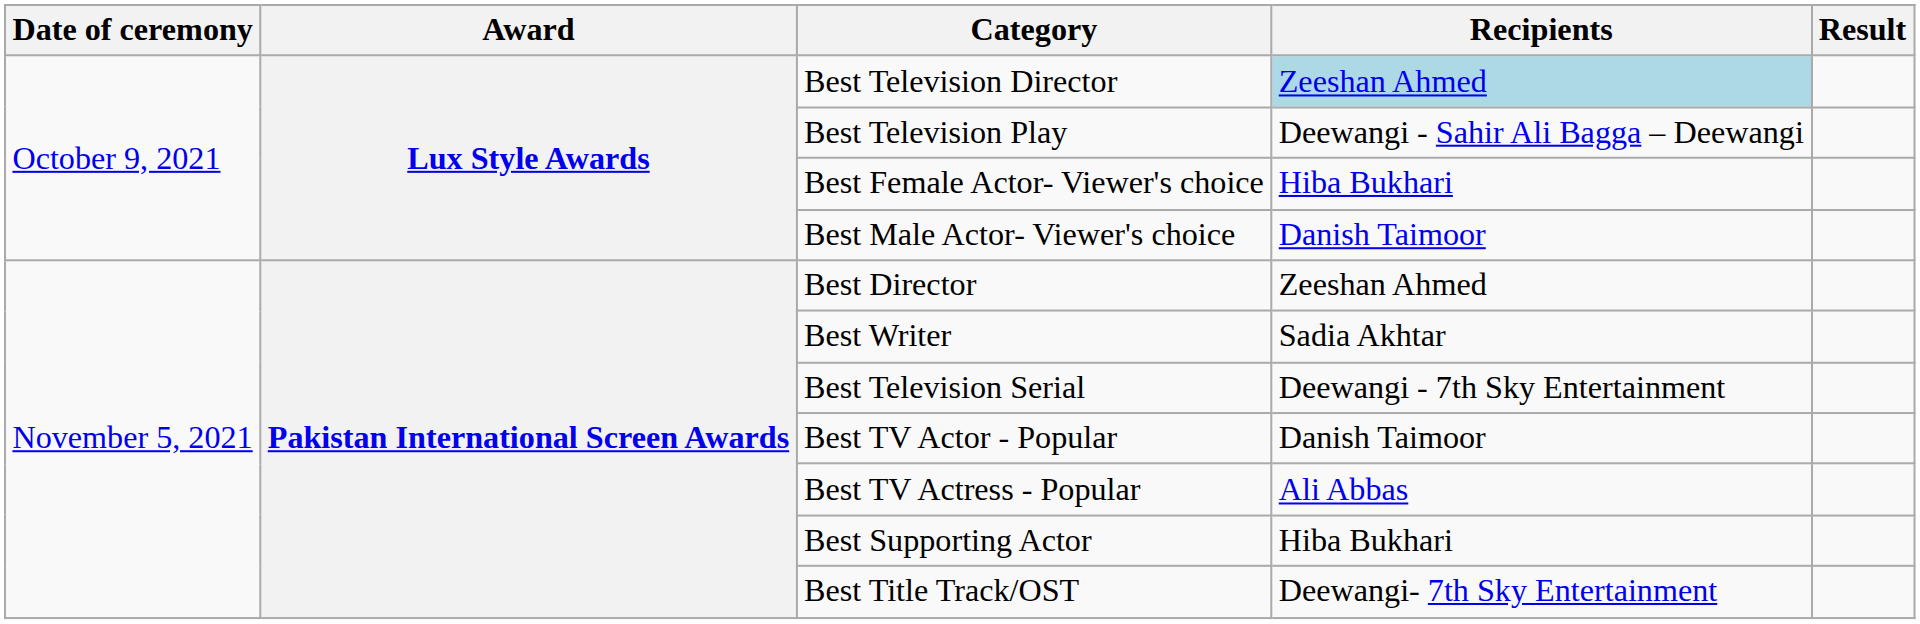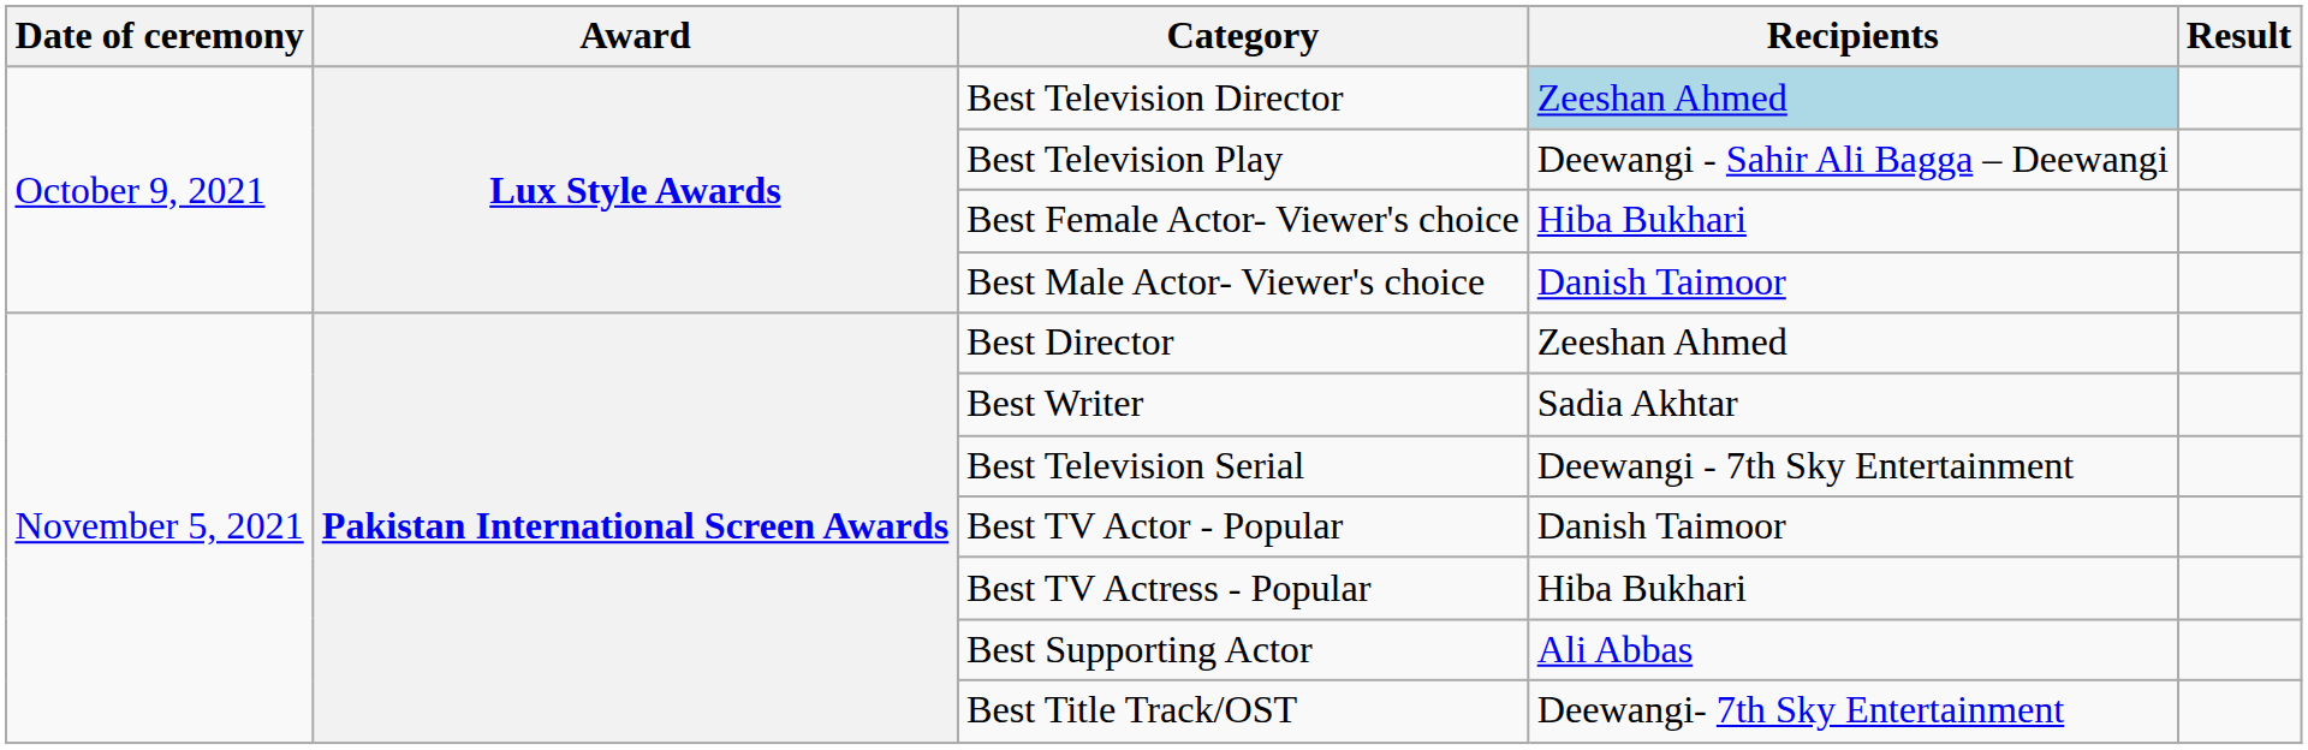 <table class="wikitable plainrowheaders sortable">
 <tr>
 <th scope="col">Date of ceremony</th>
 <th scope="col">Award</th>
 <th scope="col">Category</th>
 <th scope="col">Recipients</th>
 <th scope="col">Result</th>
 </tr>
 <tr>
 <td rowspan="4"><a href='#'>October 9, 2021</a></td>
 <th scope="row" rowspan="4"><a href='#'>Lux Style Awards</a></th>
 <td>Best Television Director</td>
 <td style="background: lightblue;"><a href='#'>Zeeshan Ahmed</a></td>
 <td></td>
 </tr>
 <tr>
 <td>Best Television Play</td>
 <td>Deewangi - <a href='#'>Sahir Ali Bagga</a> – Deewangi</td>
 <td></td>
 </tr>
 <tr>
 <td>Best Female Actor- Viewer's choice</td>
 <td><a href='#'>Hiba Bukhari</a></td>
 <td></td>
 </tr>
 <tr>
 <td>Best Male Actor- Viewer's choice</td>
 <td><a href='#'>Danish Taimoor</a></td>
 <td></td>
 </tr>
 <tr>
 <td rowspan="7" scope="row"><a href='#'>November 5, 2021</a></td>
 <th scope="row" rowspan=7><a href='#'>Pakistan International Screen Awards</a></th>
 <td>Best Director</td>
 <td>Zeeshan Ahmed</td>
 <td></td>
 </tr>
 <tr>
 <td>Best Writer</td>
 <td>Sadia Akhtar</td>
 <td></td>
 </tr>
 <tr>
 <td>Best Television Serial</td>
 <td>Deewangi - 7th Sky Entertainment</td>
 <td></td>
 </tr>
 <tr>
 <td>Best TV Actor - Popular</td>
 <td>Danish Taimoor</td>
 <td></td>
 </tr>
 <tr>
 <td>Best TV Actress - Popular</td>
-<td><a href='#'>Ali Abbas</a></td>
+<td>Hiba Bukhari</td>
 <td></td>
 </tr>
 <tr>
 <td>Best Supporting Actor</td>
-<td>Hiba Bukhari</td>
+<td><a href='#'>Ali Abbas</a></td>
 <td></td>
 </tr>
 <tr>
 <td>Best Title Track/OST</td>
 <td>Deewangi- <a href='#'>7th Sky Entertainment</a></td>
 <td></td>
 </tr>
 </table>
